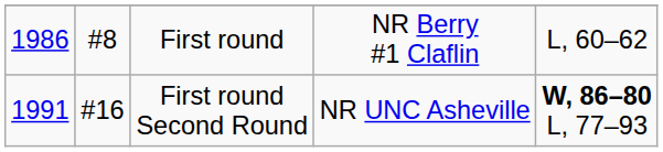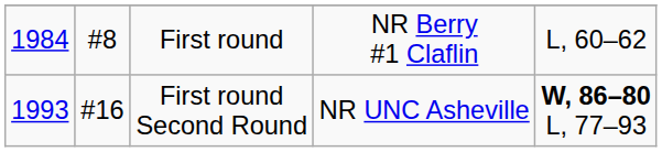 <table class="wikitable" style="text-align:center">
 <tr>
 </tr>
 <tr style="text-align:center;">
-<td><a href='#'>1986</a></td>
+<td><a href='#'>1984</a></td>
 <td>#8</td>
 <td>First round</td>
 <td>NR <a href='#'>Berry</a><br>#1 <a href='#'>Claflin</a></td>
 <td>L, 60–62</td>
 </tr>
 <tr style="text-align:center;">
-<td><a href='#'>1991</a></td>
+<td><a href='#'>1993</a></td>
 <td>#16</td>
 <td>First round<br>Second Round</td>
 <td>NR <a href='#'>UNC Asheville</a></td>
 <td><strong>W, 86–80</strong><br>L, 77–93</td>
 </tr>
 </table>
